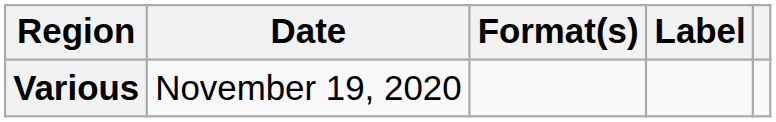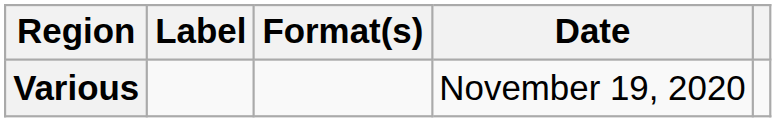 <table class="wikitable plainrowheaders">
 <tr>
 <th scope="col">Region</th>
+<th scope="col">Label</th>
+<th scope="col">Format(s)</th>
 <th scope="col">Date</th>
-<th scope="col">Format(s)</th>
-<th scope="col">Label</th>
 <th scope="col"></th>
 </tr>
 <tr>
 <th scope="row">Various</th>
-<td>November 19, 2020</td>
 <td></td>
 <td></td>
+<td>November 19, 2020</td>
 <td align="center"></td>
 </tr>
 </table>
